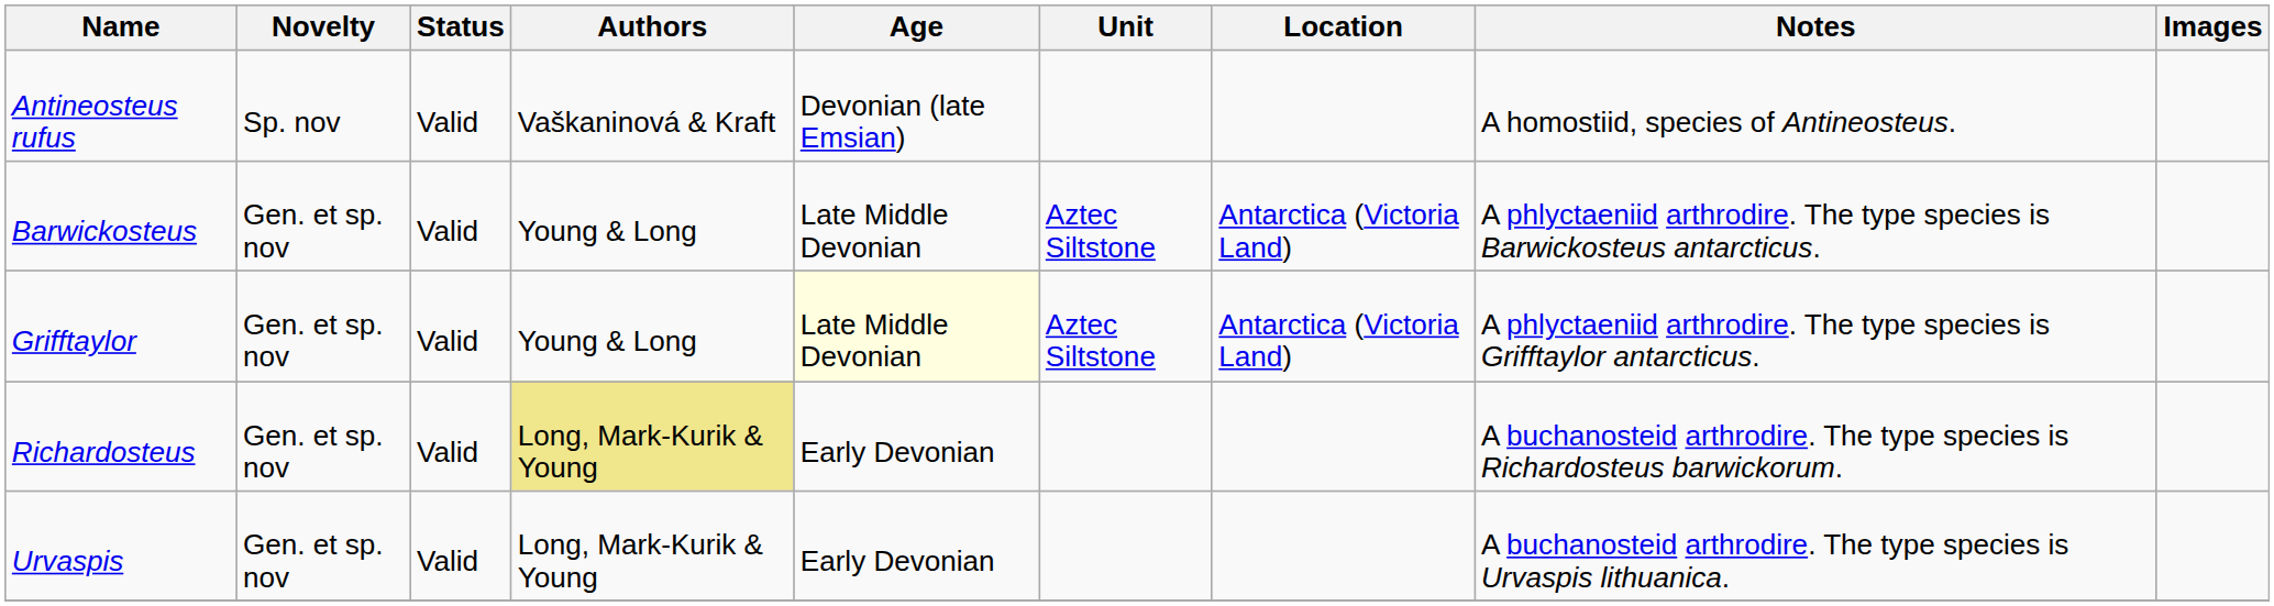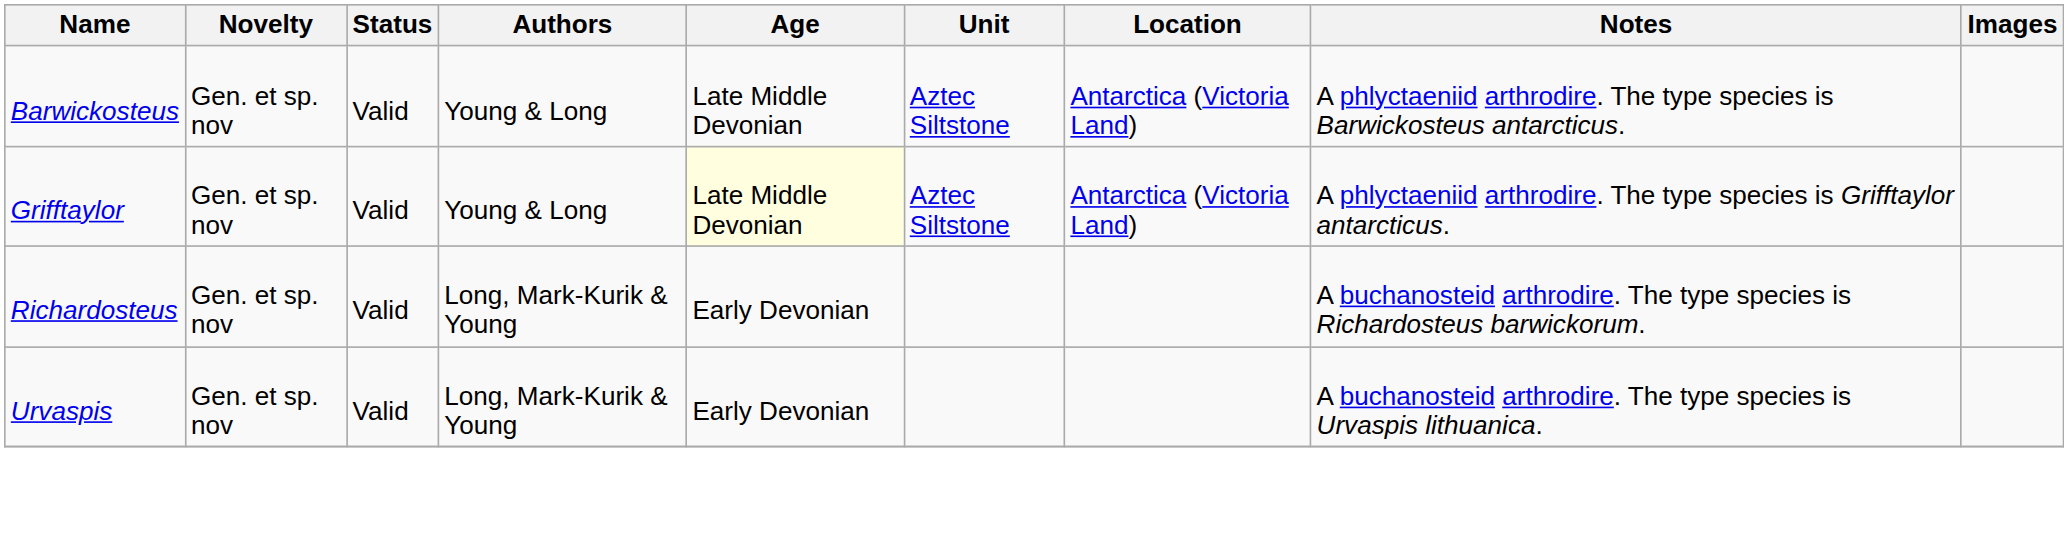 <table class="wikitable sortable" align="center" width="100%">
 <tr>
 <th>Name</th>
 <th>Novelty</th>
 <th>Status</th>
 <th>Authors</th>
 <th>Age</th>
 <th>Unit</th>
 <th>Location</th>
 <th>Notes</th>
 <th>Images</th>
-</tr>
-<tr>
-<td><br><em><a href='#'>Antineosteus rufus</a></em></td>
-<td><br>Sp. nov</td>
-<td><br>Valid</td>
-<td><br>Vaškaninová & Kraft</td>
-<td><br>Devonian (late <a href='#'>Emsian</a>)</td>
-<td></td>
-<td><br></td>
-<td><br>A homostiid, species of <em>Antineosteus</em>.</td>
-<td></td>
 </tr>
 <tr>
 <td><br><em><a href='#'>Barwickosteus</a></em></td>
 <td><br>Gen. et sp. nov</td>
 <td><br>Valid</td>
 <td><br>Young & Long</td>
 <td><br>Late Middle Devonian</td>
 <td><br><a href='#'>Aztec Siltstone</a></td>
 <td><br><a href='#'>Antarctica</a> (<a href='#'>Victoria Land</a>)</td>
 <td><br>A <a href='#'>phlyctaeniid</a> <a href='#'>arthrodire</a>. The type species is <em>Barwickosteus antarcticus</em>.</td>
 <td></td>
 </tr>
 <tr>
 <td><br><em><a href='#'>Grifftaylor</a></em></td>
 <td><br>Gen. et sp. nov</td>
 <td><br>Valid</td>
 <td><br>Young & Long</td>
 <td style="background: lightyellow;"><br>Late Middle Devonian</td>
 <td><br><a href='#'>Aztec Siltstone</a></td>
 <td><br><a href='#'>Antarctica</a> (<a href='#'>Victoria Land</a>)</td>
 <td><br>A <a href='#'>phlyctaeniid</a> <a href='#'>arthrodire</a>. The type species is <em>Grifftaylor antarcticus</em>.</td>
 <td></td>
 </tr>
 <tr>
 <td><br><em><a href='#'>Richardosteus</a></em></td>
 <td><br>Gen. et sp. nov</td>
 <td><br>Valid</td>
-<td style="background: khaki;"><br>Long, Mark-Kurik & Young</td>
+<td><br>Long, Mark-Kurik & Young</td>
 <td><br>Early Devonian</td>
 <td></td>
 <td><br></td>
 <td><br>A <a href='#'>buchanosteid</a> <a href='#'>arthrodire</a>. The type species is <em>Richardosteus barwickorum</em>.</td>
 <td></td>
 </tr>
 <tr>
 <td><br><em><a href='#'>Urvaspis</a></em></td>
 <td><br>Gen. et sp. nov</td>
 <td><br>Valid</td>
 <td><br>Long, Mark-Kurik & Young</td>
 <td><br>Early Devonian</td>
 <td></td>
 <td><br></td>
 <td><br>A <a href='#'>buchanosteid</a> <a href='#'>arthrodire</a>. The type species is <em>Urvaspis lithuanica</em>.</td>
 <td></td>
 </tr>
 <tr>
 </tr>
 </table>
